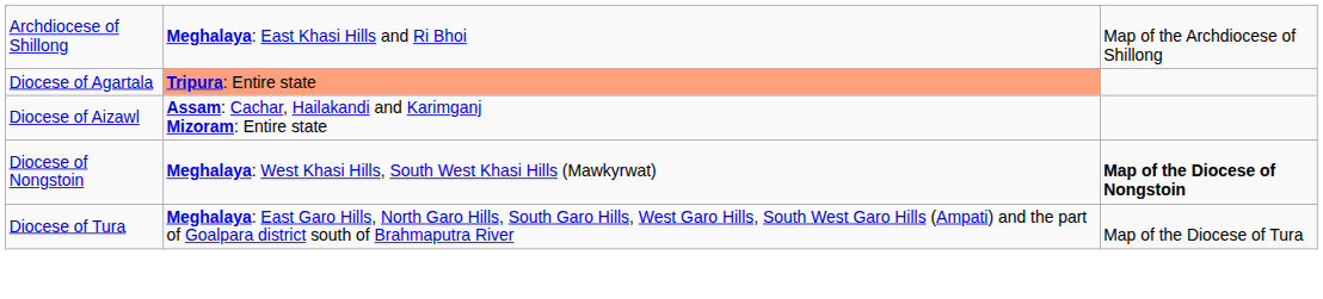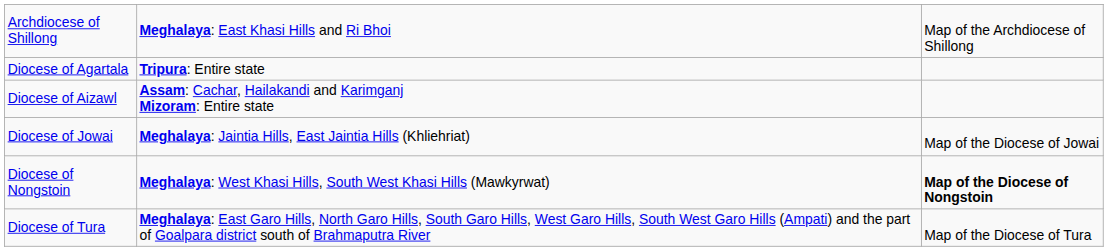 <table class="wikitable" style="width:100%">
 <tr>
 <td><a href='#'>Archdiocese of Shillong</a></td>
 <td><strong><a href='#'>Meghalaya</a></strong>: <a href='#'>East Khasi Hills</a> and <a href='#'>Ri Bhoi</a></td>
 <td><br>Map of the Archdiocese of Shillong</td>
 </tr>
 <tr>
 <td><a href='#'>Diocese of Agartala</a></td>
-<td style="background: lightsalmon;"><strong><a href='#'>Tripura</a></strong>: Entire state</td>
+<td><strong><a href='#'>Tripura</a></strong>: Entire state</td>
 <td></td>
 </tr>
 <tr>
 <td><a href='#'>Diocese of Aizawl</a></td>
 <td><strong><a href='#'>Assam</a></strong>: <a href='#'>Cachar</a>, <a href='#'>Hailakandi</a> and <a href='#'>Karimganj</a><br><strong><a href='#'>Mizoram</a></strong>: Entire state</td>
 <td></td>
+</tr>
+<tr>
+<td><a href='#'>Diocese of Jowai</a></td>
+<td><strong><a href='#'>Meghalaya</a></strong>: <a href='#'>Jaintia Hills</a>, <a href='#'>East Jaintia Hills</a> (Khliehriat)</td>
+<td><br>Map of the Diocese of Jowai</td>
 </tr>
 <tr>
 <td><a href='#'>Diocese of Nongstoin</a></td>
 <td><strong><a href='#'>Meghalaya</a></strong>: <a href='#'>West Khasi Hills</a>, <a href='#'>South West Khasi Hills</a> (Mawkyrwat)</td>
 <td><strong><br>Map of the Diocese of Nongstoin</strong></td>
 </tr>
 <tr>
 <td><a href='#'>Diocese of Tura</a></td>
 <td><strong><a href='#'>Meghalaya</a></strong>: <a href='#'>East Garo Hills</a>, <a href='#'>North Garo Hills</a>, <a href='#'>South Garo Hills</a>, <a href='#'>West Garo Hills</a>, <a href='#'>South West Garo Hills</a> (<a href='#'>Ampati</a>) and the part of <a href='#'>Goalpara district</a> south of <a href='#'>Brahmaputra River</a></td>
 <td><br>Map of the Diocese of Tura</td>
 </tr>
 </table>
